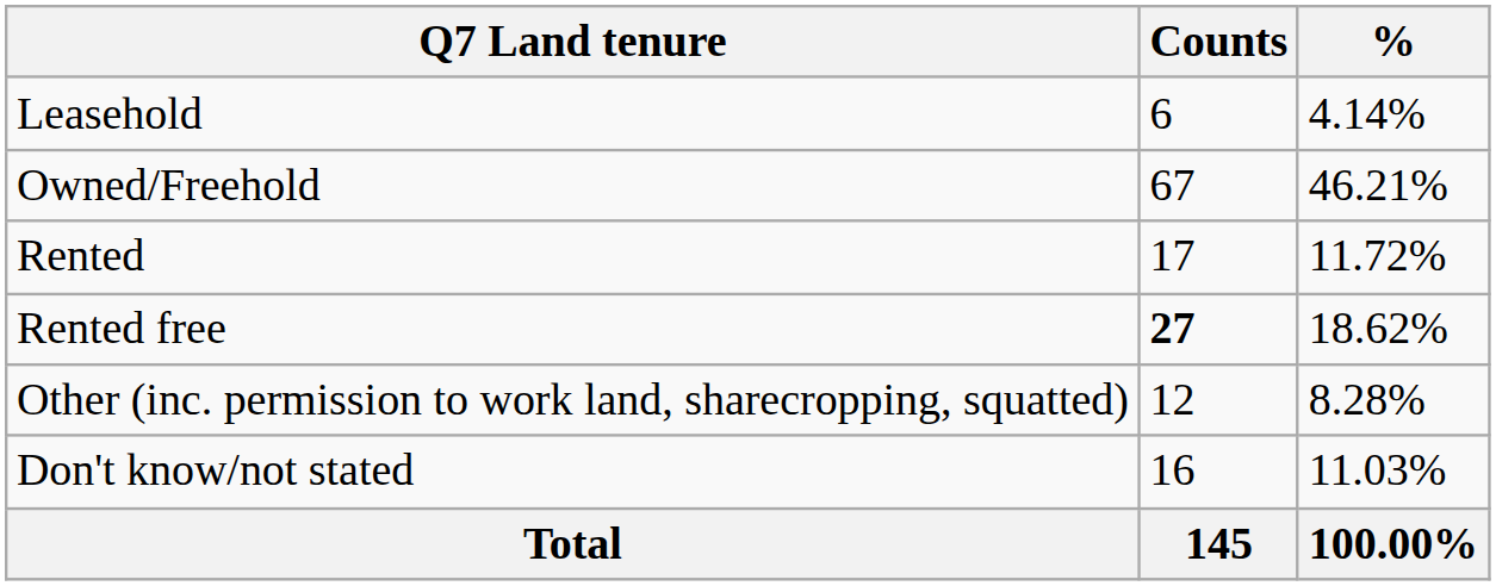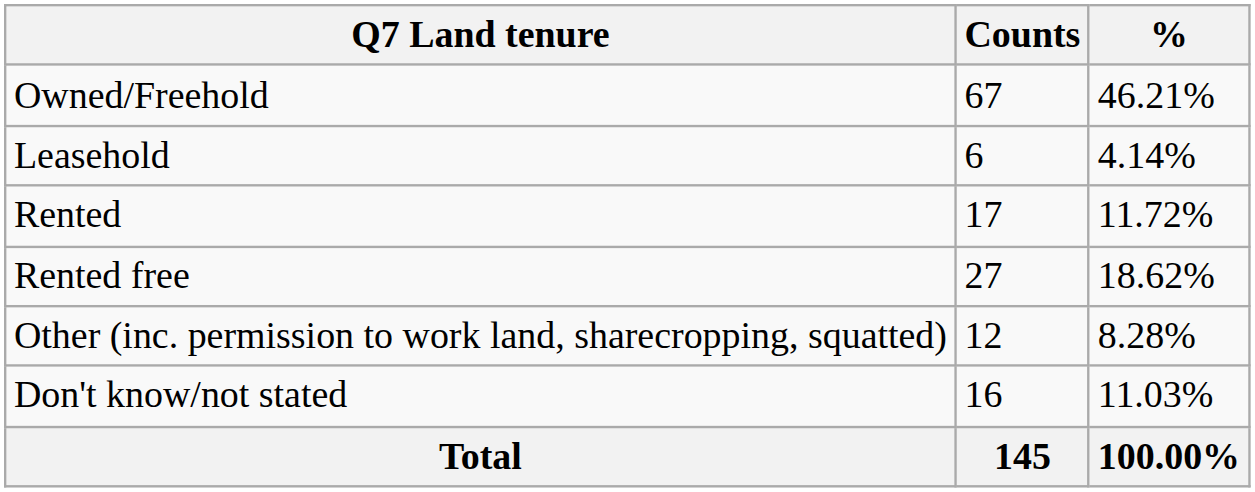 <table class="wikitable sortable">
 <tr>
 <th>Q7 Land tenure</th>
 <th>Counts</th>
 <th>%</th>
 </tr>
 <tr>
+<td>Owned/Freehold</td>
+<td>67</td>
+<td>46.21%</td>
+</tr>
+<tr>
 <td>Leasehold</td>
 <td>6</td>
 <td>4.14%</td>
-</tr>
-<tr>
-<td>Owned/Freehold</td>
-<td>67</td>
-<td>46.21%</td>
 </tr>
 <tr>
 <td>Rented</td>
 <td>17</td>
 <td>11.72%</td>
 </tr>
 <tr>
 <td>Rented free</td>
-<td><strong>27</strong></td>
+<td>27</td>
 <td>18.62%</td>
 </tr>
 <tr>
 <td>Other (inc. permission to work land, sharecropping, squatted)</td>
 <td>12</td>
 <td>8.28%</td>
 </tr>
 <tr>
 <td>Don't know/not stated</td>
 <td>16</td>
 <td>11.03%</td>
 </tr>
 <tr>
 <th>Total</th>
 <th>145</th>
 <th>100.00%</th>
 </tr>
 </table>
